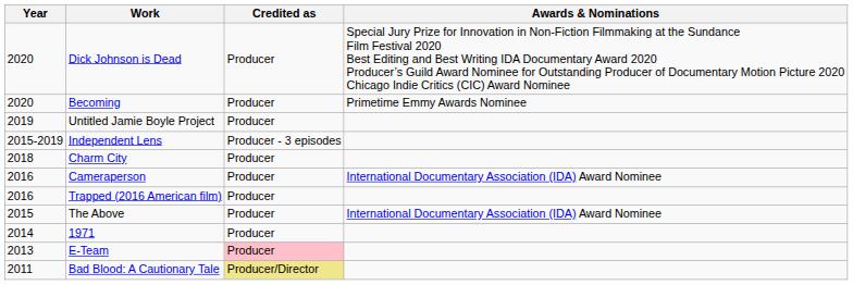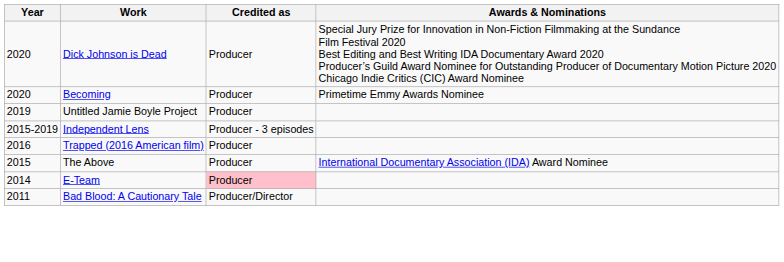 <table class="wikitable">
 <tr>
 <th>Year</th>
 <th>Work</th>
 <th>Credited as</th>
 <th>Awards & Nominations</th>
 </tr>
 <tr>
 <td>2020</td>
 <td><a href='#'>Dick Johnson is Dead</a></td>
 <td>Producer</td>
 <td>Special Jury Prize for Innovation in Non-Fiction Filmmaking at the Sundance<br>Film Festival 2020<br>Best Editing and Best Writing IDA Documentary Award 2020<br>Producer’s Guild Award Nominee for Outstanding Producer of Documentary Motion Picture 2020<br>Chicago Indie Critics (CIC) Award Nominee</td>
 </tr>
 <tr>
 <td>2020</td>
 <td><a href='#'>Becoming</a></td>
 <td>Producer</td>
 <td>Primetime Emmy Awards Nominee</td>
 </tr>
 <tr>
 <td>2019</td>
 <td>Untitled Jamie Boyle Project</td>
 <td>Producer</td>
 <td></td>
 </tr>
 <tr>
 <td>2015-2019</td>
 <td><a href='#'>Independent Lens</a></td>
 <td>Producer - 3 episodes</td>
 <td></td>
 </tr>
 <tr>
-<td>2018</td>
-<td><a href='#'>Charm City</a></td>
-<td>Producer</td>
-<td></td>
-</tr>
-<tr>
-<td>2016</td>
-<td><a href='#'>Cameraperson</a></td>
-<td>Producer</td>
-<td><a href='#'>International Documentary Association (IDA)</a> Award Nominee</td>
-</tr>
-<tr>
 <td>2016</td>
 <td><a href='#'>Trapped (2016 American film)</a></td>
 <td>Producer</td>
 <td></td>
 </tr>
 <tr>
 <td>2015</td>
 <td>The Above</td>
 <td>Producer</td>
 <td><a href='#'>International Documentary Association (IDA)</a> Award Nominee</td>
 </tr>
 <tr>
 <td>2014</td>
-<td><a href='#'>1971</a></td>
-<td>Producer</td>
-<td></td>
-</tr>
-<tr>
-<td>2013</td>
 <td><a href='#'>E-Team</a></td>
 <td style="background: pink;">Producer</td>
 <td></td>
 </tr>
 <tr>
 <td>2011</td>
 <td><a href='#'>Bad Blood: A Cautionary Tale</a></td>
-<td style="background: khaki;">Producer/Director</td>
+<td>Producer/Director</td>
 <td></td>
 </tr>
 </table>
